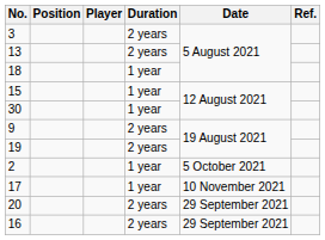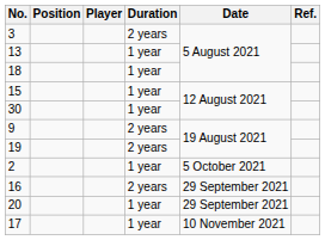 <table class="wikitable">
 <tr>
 <th scope="col">No.</th>
 <th scope="col">Position</th>
 <th scope="col">Player</th>
 <th scope="col">Duration</th>
 <th scope="col">Date</th>
 <th scope="col">Ref.</th>
 </tr>
 <tr>
 <td>3</td>
 <td></td>
 <td align="left"></td>
 <td>2 years</td>
 <td rowspan="3">5 August 2021</td>
 <td></td>
 </tr>
 <tr>
 <td>13</td>
 <td></td>
 <td align="left"></td>
-<td>2 years</td>
+<td>1 year</td>
 <td></td>
 </tr>
 <tr>
 <td>18</td>
 <td></td>
 <td align="left"></td>
 <td>1 year</td>
 <td></td>
 </tr>
 <tr>
 <td>15</td>
 <td></td>
 <td align="left"></td>
 <td>1 year</td>
 <td rowspan="2">12 August 2021</td>
 <td></td>
 </tr>
 <tr>
 <td>30</td>
 <td></td>
 <td align="left"></td>
 <td>1 year</td>
 <td></td>
 </tr>
 <tr>
 <td>9</td>
 <td></td>
 <td align="left"></td>
 <td>2 years</td>
 <td rowspan="2">19 August 2021</td>
 <td></td>
 </tr>
 <tr>
 <td>19</td>
 <td></td>
 <td align="left"></td>
 <td>2 years</td>
 <td></td>
 </tr>
 <tr>
 <td>2</td>
 <td></td>
 <td align="left"></td>
 <td>1 year</td>
 <td>5 October 2021</td>
 <td></td>
 </tr>
 <tr>
+<td>16</td>
+<td></td>
+<td align="left"></td>
+<td>2 years</td>
+<td>29 September 2021</td>
+<td></td>
+</tr>
+<tr>
+<td>20</td>
+<td></td>
+<td align="left"></td>
+<td>1 year</td>
+<td>29 September 2021</td>
+<td></td>
+</tr>
+<tr>
 <td>17</td>
 <td></td>
 <td align="left"></td>
 <td>1 year</td>
 <td>10 November 2021</td>
 <td></td>
 </tr>
-<tr>
-<td>20</td>
-<td></td>
-<td align="left"></td>
-<td>2 years</td>
-<td>29 September 2021</td>
-<td></td>
-</tr>
-<tr>
-<td>16</td>
-<td></td>
-<td align="left"></td>
-<td>2 years</td>
-<td>29 September 2021</td>
-<td></td>
-</tr>
 </table>
